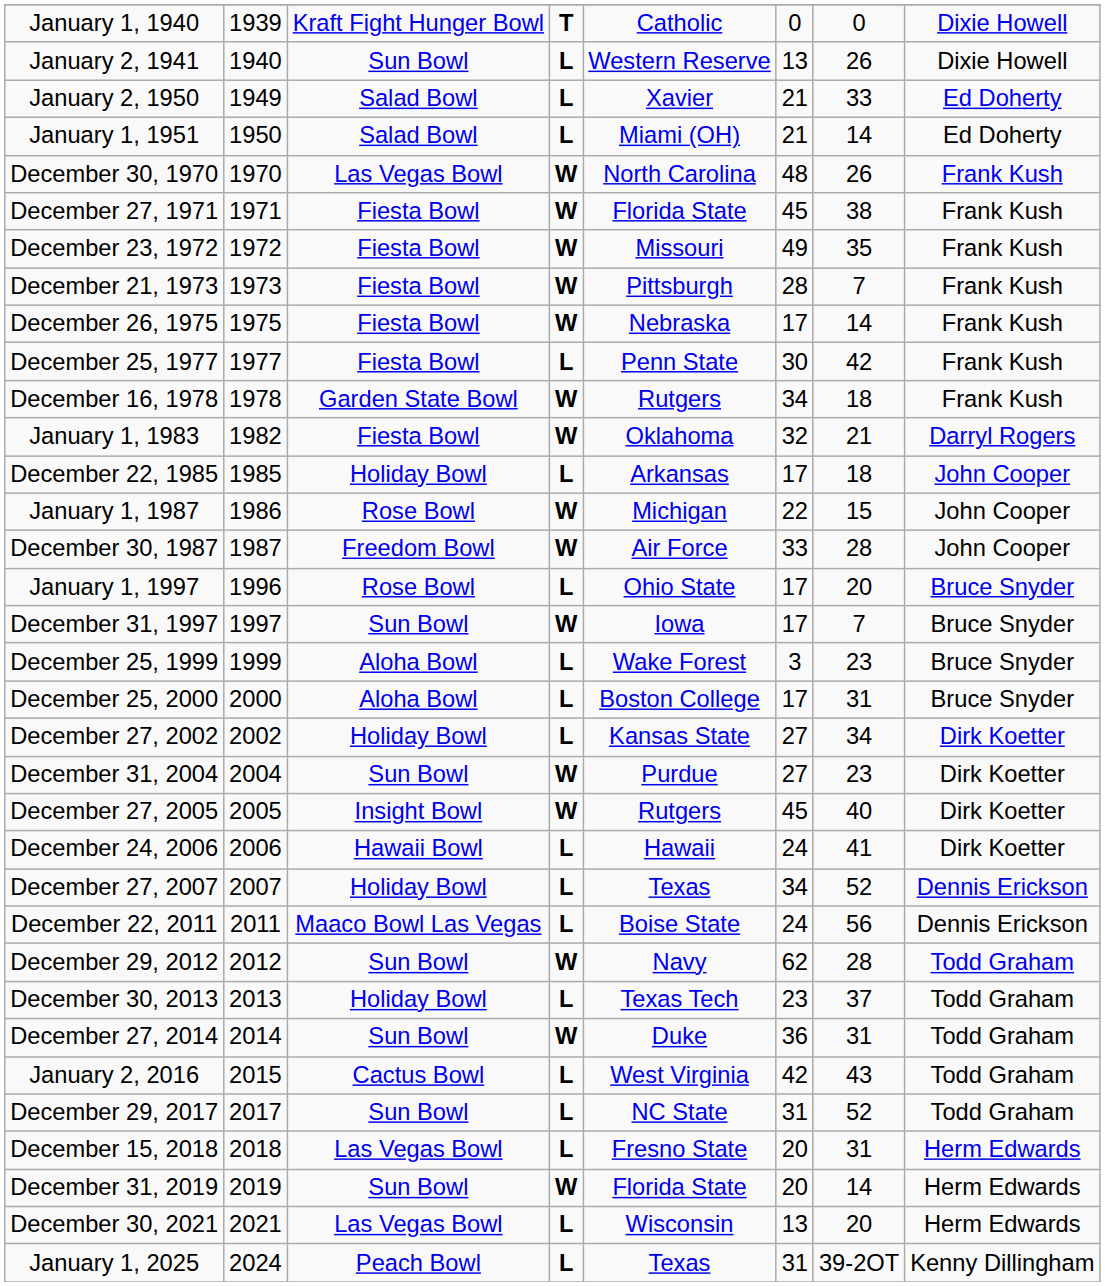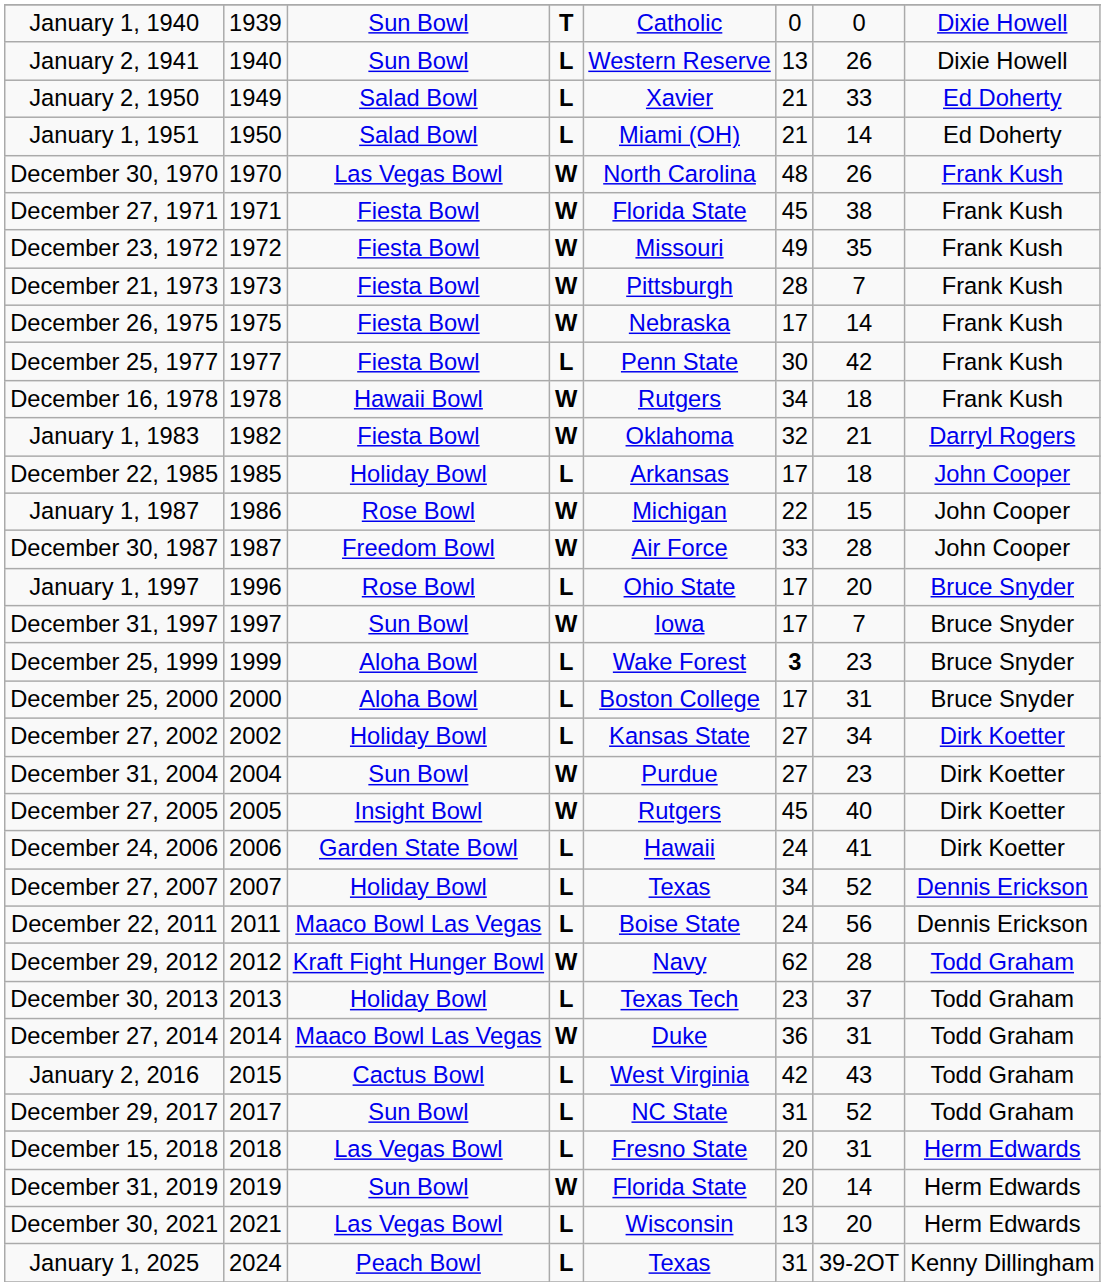 <table class="wikitable sortable">
 <tr>
 </tr>
 <tr align=center>
 <td>January 1, 1940</td>
 <td>1939</td>
-<td><a href='#'>Kraft Fight Hunger Bowl</a></td>
+<td><a href='#'>Sun Bowl</a></td>
 <td><strong>T</strong></td>
 <td><a href='#'>Catholic</a></td>
 <td>0</td>
 <td>0</td>
 <td><a href='#'>Dixie Howell</a></td>
 </tr>
 <tr align=center>
 <td>January 2, 1941</td>
 <td>1940</td>
 <td><a href='#'>Sun Bowl</a></td>
 <td><strong>L</strong></td>
 <td><a href='#'>Western Reserve</a></td>
 <td>13</td>
 <td>26</td>
 <td>Dixie Howell</td>
 </tr>
 <tr align=center>
 <td>January 2, 1950</td>
 <td>1949</td>
 <td><a href='#'>Salad Bowl</a></td>
 <td><strong>L</strong></td>
 <td><a href='#'>Xavier</a></td>
 <td>21</td>
 <td>33</td>
 <td><a href='#'>Ed Doherty</a></td>
 </tr>
 <tr align=center>
 <td>January 1, 1951</td>
 <td>1950</td>
 <td><a href='#'>Salad Bowl</a></td>
 <td><strong>L</strong></td>
 <td><a href='#'>Miami (OH)</a></td>
 <td>21</td>
 <td>14</td>
 <td>Ed Doherty</td>
 </tr>
 <tr align=center>
 <td>December 30, 1970</td>
 <td>1970</td>
 <td><a href='#'>Las Vegas Bowl</a></td>
 <td><strong>W</strong></td>
 <td><a href='#'>North Carolina</a></td>
 <td>48</td>
 <td>26</td>
 <td><a href='#'>Frank Kush</a></td>
 </tr>
 <tr align=center>
 <td>December 27, 1971</td>
 <td>1971</td>
 <td><a href='#'>Fiesta Bowl</a></td>
 <td><strong>W</strong></td>
 <td><a href='#'>Florida State</a></td>
 <td>45</td>
 <td>38</td>
 <td>Frank Kush</td>
 </tr>
 <tr align=center>
 <td>December 23, 1972</td>
 <td>1972</td>
 <td><a href='#'>Fiesta Bowl</a></td>
 <td><strong>W</strong></td>
 <td><a href='#'>Missouri</a></td>
 <td>49</td>
 <td>35</td>
 <td>Frank Kush</td>
 </tr>
 <tr align=center>
 <td>December 21, 1973</td>
 <td>1973</td>
 <td><a href='#'>Fiesta Bowl</a></td>
 <td><strong>W</strong></td>
 <td><a href='#'>Pittsburgh</a></td>
 <td>28</td>
 <td>7</td>
 <td>Frank Kush</td>
 </tr>
 <tr align=center>
 <td>December 26, 1975</td>
 <td>1975</td>
 <td><a href='#'>Fiesta Bowl</a></td>
 <td><strong>W</strong></td>
 <td><a href='#'>Nebraska</a></td>
 <td>17</td>
 <td>14</td>
 <td>Frank Kush</td>
 </tr>
 <tr align=center>
 <td>December 25, 1977</td>
 <td>1977</td>
 <td><a href='#'>Fiesta Bowl</a></td>
 <td><strong>L</strong></td>
 <td><a href='#'>Penn State</a></td>
 <td>30</td>
 <td>42</td>
 <td>Frank Kush</td>
 </tr>
 <tr align=center>
 <td>December 16, 1978</td>
 <td>1978</td>
-<td><a href='#'>Garden State Bowl</a></td>
+<td><a href='#'>Hawaii Bowl</a></td>
 <td><strong>W</strong></td>
 <td><a href='#'>Rutgers</a></td>
 <td>34</td>
 <td>18</td>
 <td>Frank Kush</td>
 </tr>
 <tr align=center>
 <td>January 1, 1983</td>
 <td>1982</td>
 <td><a href='#'>Fiesta Bowl</a></td>
 <td><strong>W</strong></td>
 <td><a href='#'>Oklahoma</a></td>
 <td>32</td>
 <td>21</td>
 <td><a href='#'>Darryl Rogers</a></td>
 </tr>
 <tr align=center>
 <td>December 22, 1985</td>
 <td>1985</td>
 <td><a href='#'>Holiday Bowl</a></td>
 <td><strong>L</strong></td>
 <td><a href='#'>Arkansas</a></td>
 <td>17</td>
 <td>18</td>
 <td><a href='#'>John Cooper</a></td>
 </tr>
 <tr align=center>
 <td>January 1, 1987</td>
 <td>1986</td>
 <td><a href='#'>Rose Bowl</a></td>
 <td><strong>W</strong></td>
 <td><a href='#'>Michigan</a></td>
 <td>22</td>
 <td>15</td>
 <td>John Cooper</td>
 </tr>
 <tr align=center>
 <td>December 30, 1987</td>
 <td>1987</td>
 <td><a href='#'>Freedom Bowl</a></td>
 <td><strong>W</strong></td>
 <td><a href='#'>Air Force</a></td>
 <td>33</td>
 <td>28</td>
 <td>John Cooper</td>
 </tr>
 <tr align=center>
 <td>January 1, 1997</td>
 <td>1996</td>
 <td><a href='#'>Rose Bowl</a></td>
 <td><strong>L</strong></td>
 <td><a href='#'>Ohio State</a></td>
 <td>17</td>
 <td>20</td>
 <td><a href='#'>Bruce Snyder</a></td>
 </tr>
 <tr align=center>
 <td>December 31, 1997</td>
 <td>1997</td>
 <td><a href='#'>Sun Bowl</a></td>
 <td><strong>W</strong></td>
 <td><a href='#'>Iowa</a></td>
 <td>17</td>
 <td>7</td>
 <td>Bruce Snyder</td>
 </tr>
 <tr align=center>
 <td>December 25, 1999</td>
 <td>1999</td>
 <td><a href='#'>Aloha Bowl</a></td>
 <td><strong>L</strong></td>
 <td><a href='#'>Wake Forest</a></td>
-<td>3</td>
+<td><strong>3</strong></td>
 <td>23</td>
 <td>Bruce Snyder</td>
 </tr>
 <tr align=center>
 <td>December 25, 2000</td>
 <td>2000</td>
 <td><a href='#'>Aloha Bowl</a></td>
 <td><strong>L</strong></td>
 <td><a href='#'>Boston College</a></td>
 <td>17</td>
 <td>31</td>
 <td>Bruce Snyder</td>
 </tr>
 <tr align=center>
 <td>December 27, 2002</td>
 <td>2002</td>
 <td><a href='#'>Holiday Bowl</a></td>
 <td><strong>L</strong></td>
 <td><a href='#'>Kansas State</a></td>
 <td>27</td>
 <td>34</td>
 <td><a href='#'>Dirk Koetter</a></td>
 </tr>
 <tr align=center>
 <td>December 31, 2004</td>
 <td>2004</td>
 <td><a href='#'>Sun Bowl</a></td>
 <td><strong>W</strong></td>
 <td><a href='#'>Purdue</a></td>
 <td>27</td>
 <td>23</td>
 <td>Dirk Koetter</td>
 </tr>
 <tr align=center>
 <td>December 27, 2005</td>
 <td>2005</td>
 <td><a href='#'>Insight Bowl</a></td>
 <td><strong>W</strong></td>
 <td><a href='#'>Rutgers</a></td>
 <td>45</td>
 <td>40</td>
 <td>Dirk Koetter</td>
 </tr>
 <tr align=center>
 <td>December 24, 2006</td>
 <td>2006</td>
-<td><a href='#'>Hawaii Bowl</a></td>
+<td><a href='#'>Garden State Bowl</a></td>
 <td><strong>L</strong></td>
 <td><a href='#'>Hawaii</a></td>
 <td>24</td>
 <td>41</td>
 <td>Dirk Koetter</td>
 </tr>
 <tr align=center>
 <td>December 27, 2007</td>
 <td>2007</td>
 <td><a href='#'>Holiday Bowl</a></td>
 <td><strong>L</strong></td>
 <td><a href='#'>Texas</a></td>
 <td>34</td>
 <td>52</td>
 <td><a href='#'>Dennis Erickson</a></td>
 </tr>
 <tr align=center>
 <td>December 22, 2011</td>
 <td>2011</td>
 <td><a href='#'>Maaco Bowl Las Vegas</a></td>
 <td><strong>L</strong></td>
 <td><a href='#'>Boise State</a></td>
 <td>24</td>
 <td>56</td>
 <td>Dennis Erickson</td>
 </tr>
 <tr align=center>
 <td>December 29, 2012</td>
 <td>2012</td>
-<td><a href='#'>Sun Bowl</a></td>
+<td><a href='#'>Kraft Fight Hunger Bowl</a></td>
 <td><strong>W</strong></td>
 <td><a href='#'>Navy</a></td>
 <td>62</td>
 <td>28</td>
 <td><a href='#'>Todd Graham</a></td>
 </tr>
 <tr align=center>
 <td>December 30, 2013</td>
 <td>2013</td>
 <td><a href='#'>Holiday Bowl</a></td>
 <td><strong>L</strong></td>
 <td><a href='#'>Texas Tech</a></td>
 <td>23</td>
 <td>37</td>
 <td>Todd Graham</td>
 </tr>
 <tr align=center>
 <td>December 27, 2014</td>
 <td>2014</td>
-<td><a href='#'>Sun Bowl</a></td>
+<td><a href='#'>Maaco Bowl Las Vegas</a></td>
 <td><strong>W</strong></td>
 <td><a href='#'>Duke</a></td>
 <td>36</td>
 <td>31</td>
 <td>Todd Graham</td>
 </tr>
 <tr align=center>
 <td>January 2, 2016</td>
 <td>2015</td>
 <td><a href='#'>Cactus Bowl</a></td>
 <td><strong>L</strong></td>
 <td><a href='#'>West Virginia</a></td>
 <td>42</td>
 <td>43</td>
 <td>Todd Graham</td>
 </tr>
 <tr align=center>
 <td>December 29, 2017</td>
 <td>2017</td>
 <td><a href='#'>Sun Bowl</a></td>
 <td><strong>L</strong></td>
 <td><a href='#'>NC State</a></td>
 <td>31</td>
 <td>52</td>
 <td>Todd Graham</td>
 </tr>
 <tr align=center>
 <td>December 15, 2018</td>
 <td>2018</td>
 <td><a href='#'>Las Vegas Bowl</a></td>
 <td><strong>L</strong></td>
 <td><a href='#'>Fresno State</a></td>
 <td>20</td>
 <td>31</td>
 <td><a href='#'>Herm Edwards</a></td>
 </tr>
 <tr align=center>
 <td>December 31, 2019</td>
 <td>2019</td>
 <td><a href='#'>Sun Bowl</a></td>
 <td><strong>W</strong></td>
 <td><a href='#'>Florida State</a></td>
 <td>20</td>
 <td>14</td>
 <td>Herm Edwards</td>
 </tr>
 <tr align=center>
 <td>December 30, 2021</td>
 <td>2021</td>
 <td><a href='#'>Las Vegas Bowl</a></td>
 <td><strong>L</strong></td>
 <td><a href='#'>Wisconsin</a></td>
 <td>13</td>
 <td>20</td>
 <td>Herm Edwards</td>
 </tr>
 <tr align=center>
 <td>January 1, 2025</td>
 <td>2024</td>
 <td><a href='#'>Peach Bowl</a></td>
 <td><strong>L</strong></td>
 <td><a href='#'>Texas</a></td>
 <td>31</td>
 <td>39-2OT</td>
 <td>Kenny Dillingham<br></td>
 </tr>
 </table>
